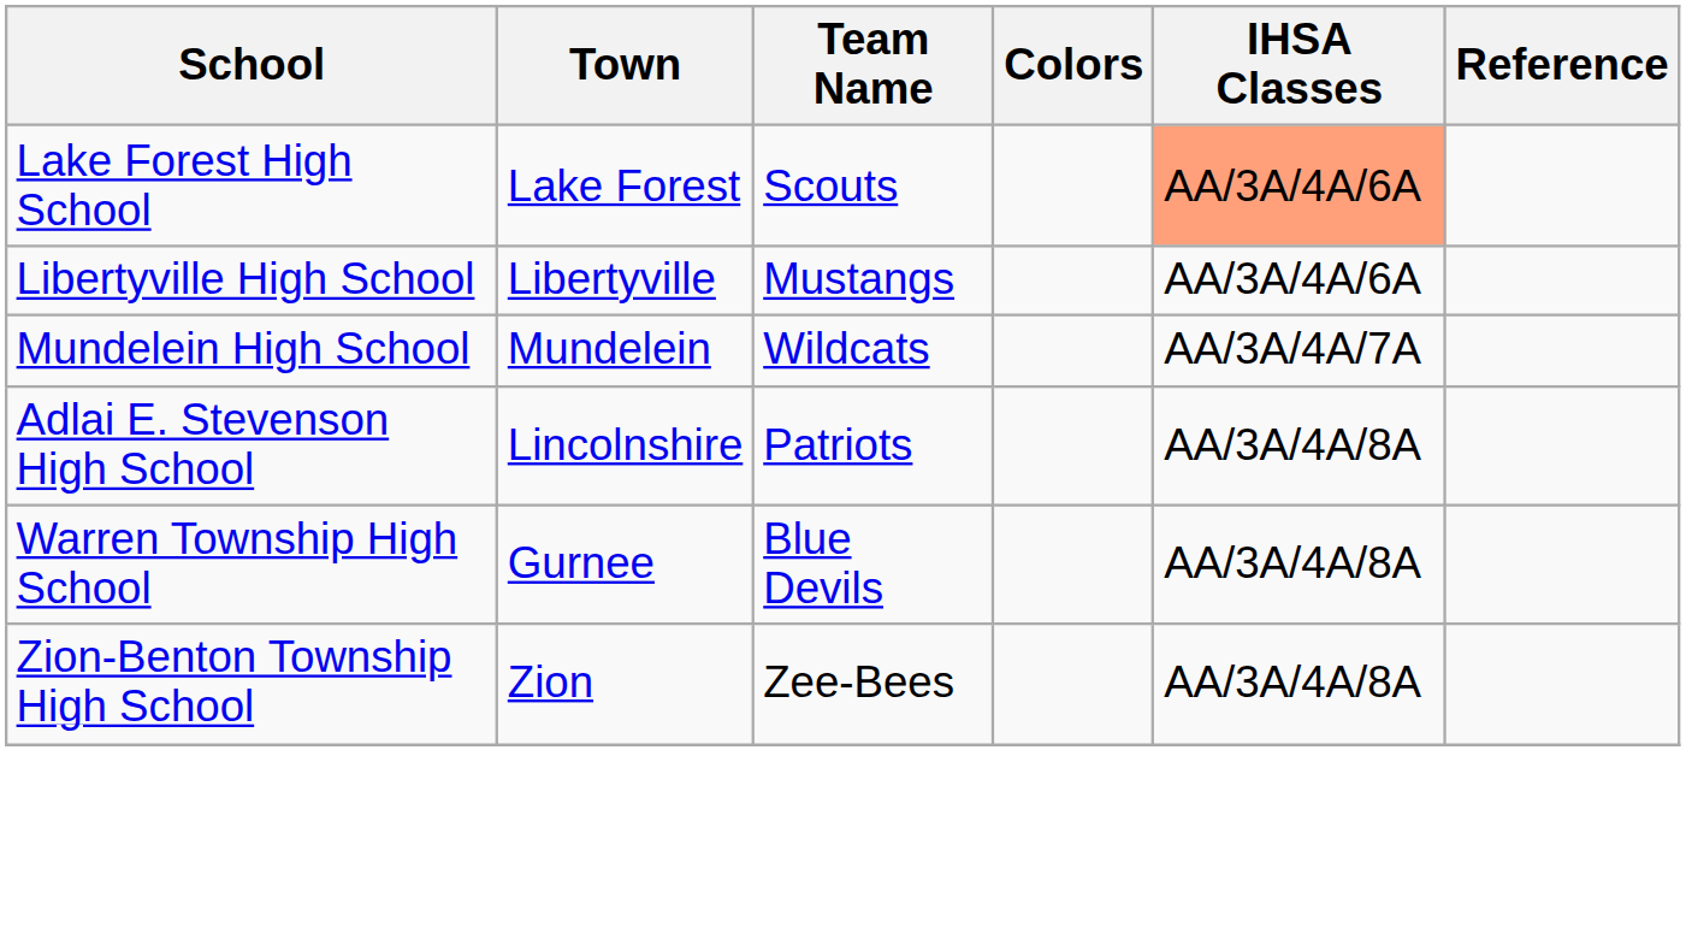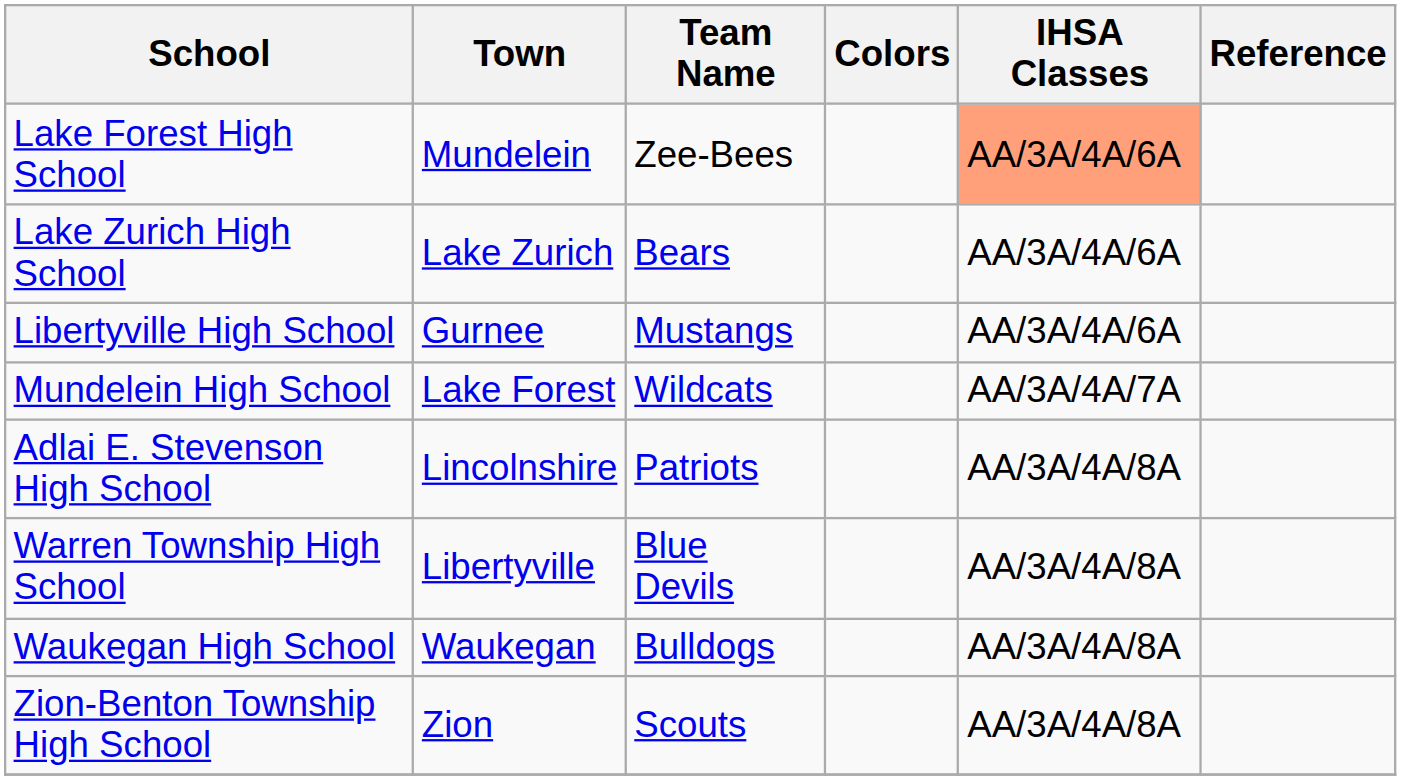 <table class="wikitable">
 <tr>
 <th>School</th>
 <th>Town</th>
 <th>Team Name</th>
 <th>Colors</th>
 <th>IHSA Classes</th>
 <th>Reference</th>
 </tr>
 <tr>
 <td><a href='#'>Lake Forest High School</a></td>
-<td><a href='#'>Lake Forest</a></td>
-<td><a href='#'>Scouts</a></td>
+<td><a href='#'>Mundelein</a></td>
+<td>Zee-Bees</td>
 <td> </td>
 <td style="background: lightsalmon;">AA/3A/4A/6A</td>
 <td></td>
 </tr>
 <tr>
+<td><a href='#'>Lake Zurich High School</a></td>
+<td><a href='#'>Lake Zurich</a></td>
+<td><a href='#'>Bears</a></td>
+<td> </td>
+<td>AA/3A/4A/6A</td>
+<td></td>
+</tr>
+<tr>
 <td><a href='#'>Libertyville High School</a></td>
-<td><a href='#'>Libertyville</a></td>
+<td><a href='#'>Gurnee</a></td>
 <td><a href='#'>Mustangs</a></td>
 <td> </td>
 <td>AA/3A/4A/6A</td>
 <td></td>
 </tr>
 <tr>
 <td><a href='#'>Mundelein High School</a></td>
-<td><a href='#'>Mundelein</a></td>
+<td><a href='#'>Lake Forest</a></td>
 <td><a href='#'>Wildcats</a></td>
 <td> </td>
 <td>AA/3A/4A/7A</td>
 <td></td>
 </tr>
 <tr>
 <td><a href='#'>Adlai E. Stevenson High School</a></td>
 <td><a href='#'>Lincolnshire</a></td>
 <td><a href='#'>Patriots</a></td>
 <td> </td>
 <td>AA/3A/4A/8A</td>
 <td></td>
 </tr>
 <tr>
 <td><a href='#'>Warren Township High School</a></td>
-<td><a href='#'>Gurnee</a></td>
+<td><a href='#'>Libertyville</a></td>
 <td><a href='#'>Blue Devils</a></td>
 <td> </td>
 <td>AA/3A/4A/8A</td>
 <td></td>
 </tr>
 <tr>
+<td><a href='#'>Waukegan High School</a></td>
+<td><a href='#'>Waukegan</a></td>
+<td><a href='#'>Bulldogs</a></td>
+<td>  </td>
+<td>AA/3A/4A/8A</td>
+<td></td>
+</tr>
+<tr>
 <td><a href='#'>Zion-Benton Township High School</a></td>
 <td><a href='#'>Zion</a></td>
-<td>Zee-Bees</td>
+<td><a href='#'>Scouts</a></td>
 <td> </td>
 <td>AA/3A/4A/8A</td>
 <td></td>
 </tr>
 <tr>
 </tr>
 </table>
